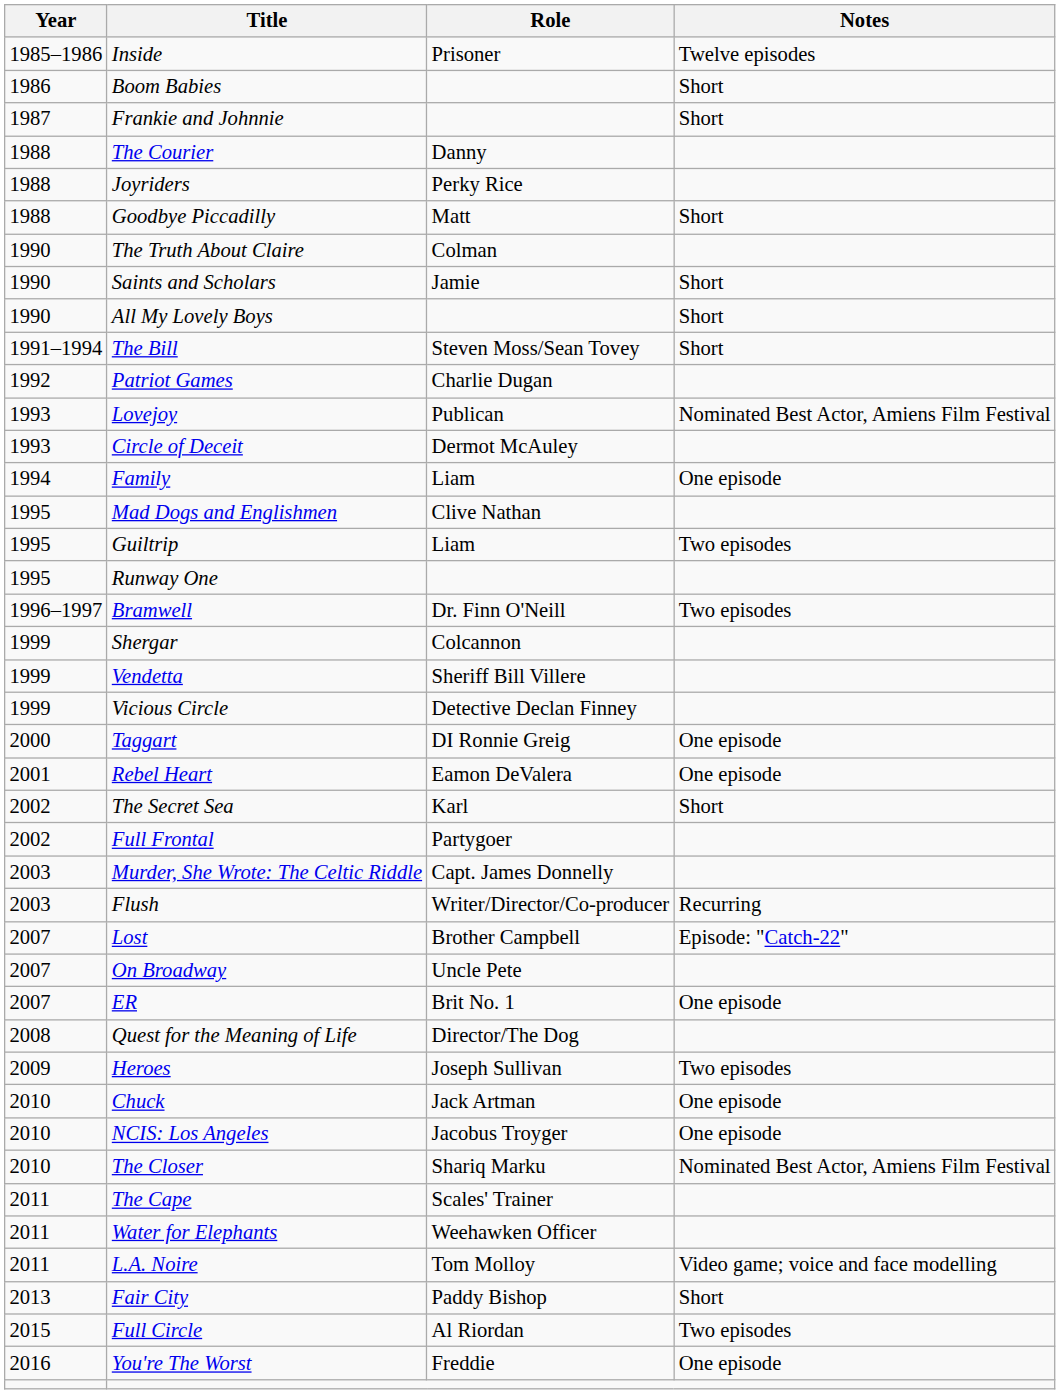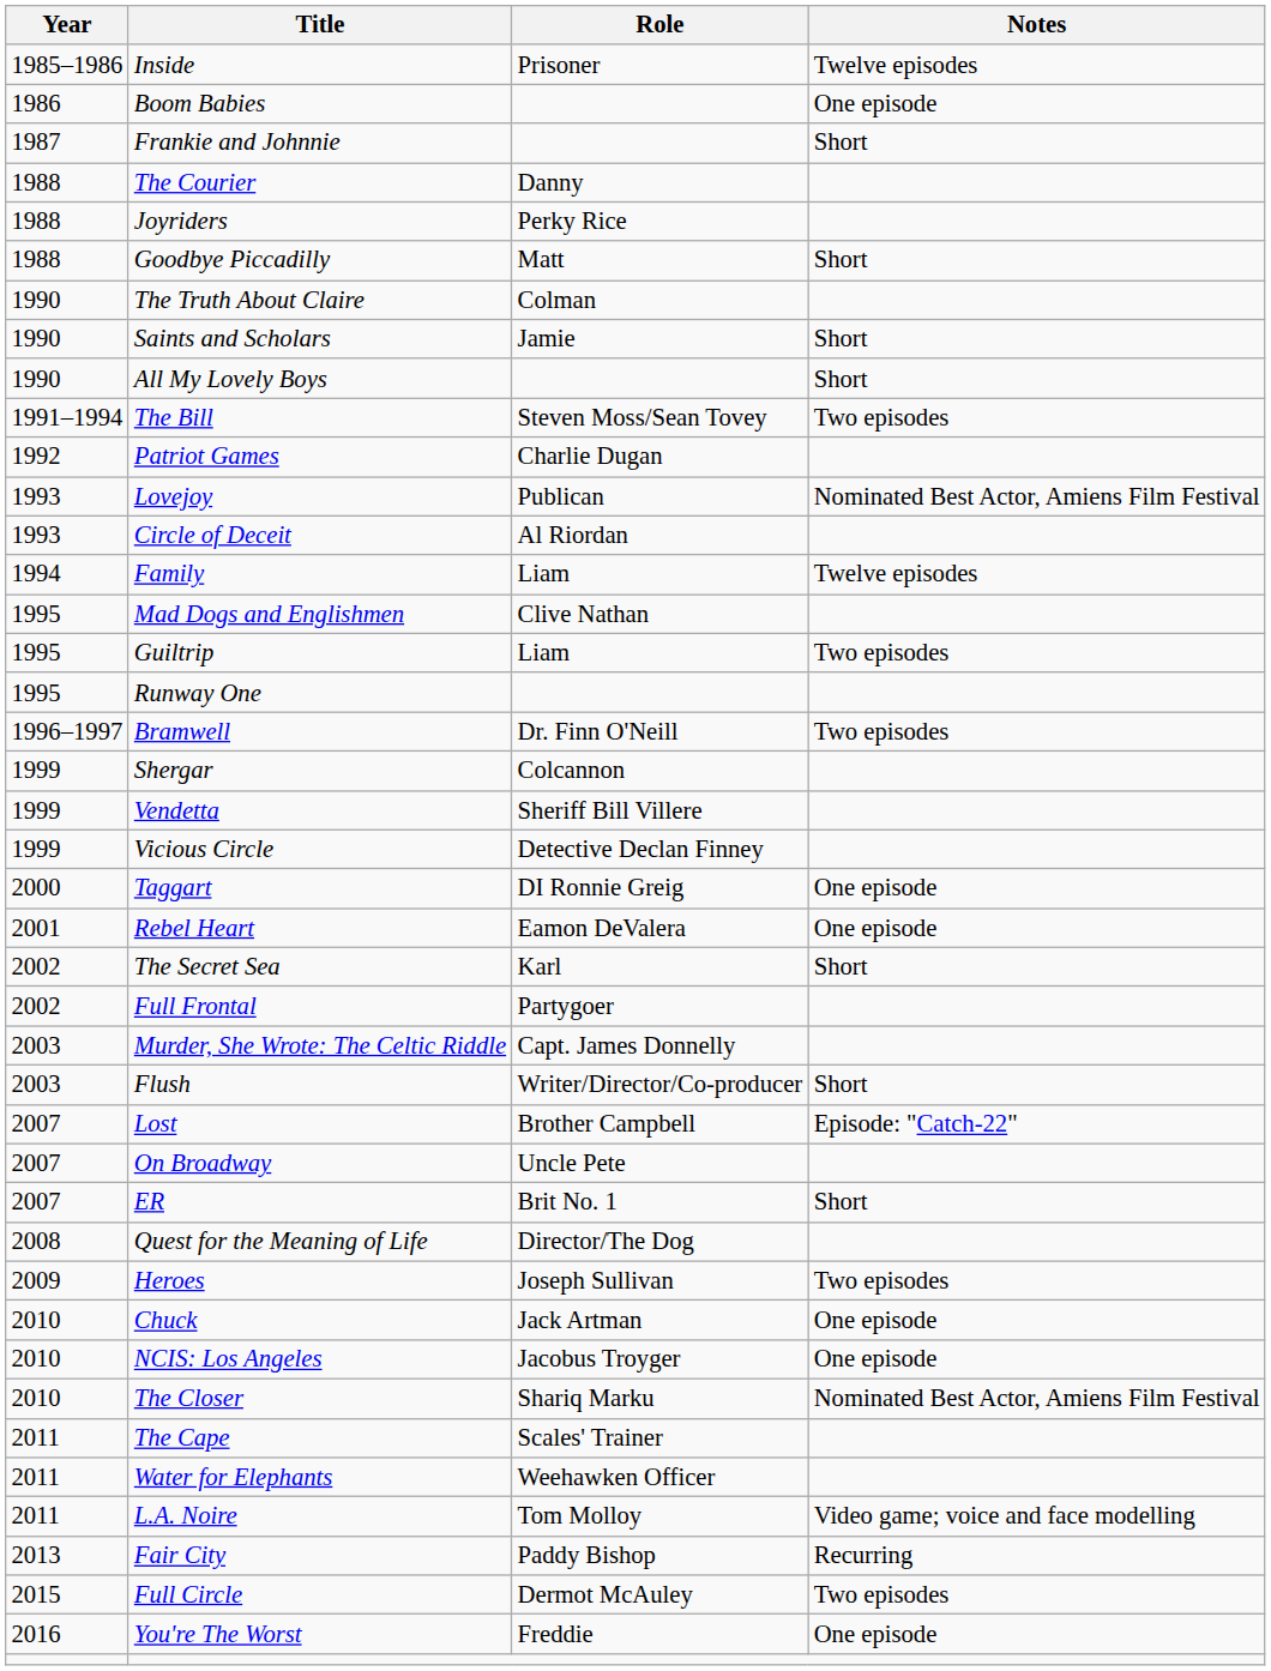 <table class="wikitable">
 <tr>
 <th>Year</th>
 <th>Title</th>
 <th>Role</th>
 <th class="unsortable">Notes</th>
 </tr>
 <tr>
 <td>1985–1986</td>
 <td><em>Inside</em></td>
 <td>Prisoner</td>
 <td>Twelve episodes</td>
 </tr>
 <tr>
 <td>1986</td>
 <td><em>Boom Babies</em></td>
 <td></td>
-<td>Short</td>
+<td>One episode</td>
 </tr>
 <tr>
 <td>1987</td>
 <td><em>Frankie and Johnnie</em></td>
 <td></td>
 <td>Short</td>
 </tr>
 <tr>
 <td>1988</td>
 <td><em><a href='#'>The Courier</a></em></td>
 <td>Danny</td>
 <td></td>
 </tr>
 <tr>
 <td>1988</td>
 <td><em>Joyriders</em></td>
 <td>Perky Rice</td>
 <td></td>
 </tr>
 <tr>
 <td>1988</td>
 <td><em>Goodbye Piccadilly</em></td>
 <td>Matt</td>
 <td>Short</td>
 </tr>
 <tr>
 <td>1990</td>
 <td><em>The Truth About Claire</em></td>
 <td>Colman</td>
 <td></td>
 </tr>
 <tr>
 <td>1990</td>
 <td><em>Saints and Scholars</em></td>
 <td>Jamie</td>
 <td>Short</td>
 </tr>
 <tr>
 <td>1990</td>
 <td><em>All My Lovely Boys</em></td>
 <td></td>
 <td>Short</td>
 </tr>
 <tr>
 <td>1991–1994</td>
 <td><em><a href='#'>The Bill</a></em></td>
 <td>Steven Moss/Sean Tovey</td>
-<td>Short</td>
+<td>Two episodes</td>
 </tr>
 <tr>
 <td>1992</td>
 <td><em><a href='#'>Patriot Games</a></em></td>
 <td>Charlie Dugan</td>
 <td></td>
 </tr>
 <tr>
 <td>1993</td>
 <td><em><a href='#'>Lovejoy</a></em></td>
 <td>Publican</td>
 <td>Nominated Best Actor, Amiens Film Festival</td>
 </tr>
 <tr>
 <td>1993</td>
 <td><em><a href='#'>Circle of Deceit</a></em></td>
-<td>Dermot McAuley</td>
+<td>Al Riordan</td>
 <td></td>
 </tr>
 <tr>
 <td>1994</td>
 <td><em><a href='#'>Family</a></em></td>
 <td>Liam</td>
-<td>One episode</td>
+<td>Twelve episodes</td>
 </tr>
 <tr>
 <td>1995</td>
 <td><em><a href='#'>Mad Dogs and Englishmen</a></em></td>
 <td>Clive Nathan</td>
 <td></td>
 </tr>
 <tr>
 <td>1995</td>
 <td><em>Guiltrip</em></td>
 <td>Liam</td>
 <td>Two episodes</td>
 </tr>
 <tr>
 <td>1995</td>
 <td><em>Runway One</em></td>
 <td></td>
 <td></td>
 </tr>
 <tr>
 <td>1996–1997</td>
 <td><em><a href='#'>Bramwell</a></em></td>
 <td>Dr. Finn O'Neill</td>
 <td>Two episodes</td>
 </tr>
 <tr>
 <td>1999</td>
 <td><em>Shergar</em></td>
 <td>Colcannon</td>
 <td></td>
 </tr>
 <tr>
 <td>1999</td>
 <td><em><a href='#'>Vendetta</a></em></td>
 <td>Sheriff Bill Villere</td>
 <td></td>
 </tr>
 <tr>
 <td>1999</td>
 <td><em>Vicious Circle</em></td>
 <td>Detective Declan Finney</td>
 <td></td>
 </tr>
 <tr>
 <td>2000</td>
 <td><em><a href='#'>Taggart</a></em></td>
 <td>DI Ronnie Greig</td>
 <td>One episode</td>
 </tr>
 <tr>
 <td>2001</td>
 <td><em><a href='#'>Rebel Heart</a></em></td>
 <td>Eamon DeValera</td>
 <td>One episode</td>
 </tr>
 <tr>
 <td>2002</td>
 <td><em>The Secret Sea</em></td>
 <td>Karl</td>
 <td>Short</td>
 </tr>
 <tr>
 <td>2002</td>
 <td><em><a href='#'>Full Frontal</a></em></td>
 <td>Partygoer</td>
 <td></td>
 </tr>
 <tr>
 <td>2003</td>
 <td><em><a href='#'>Murder, She Wrote: The Celtic Riddle</a></em></td>
 <td>Capt. James Donnelly</td>
 <td></td>
 </tr>
 <tr>
 <td>2003</td>
 <td><em>Flush</em></td>
 <td>Writer/Director/Co-producer</td>
-<td>Recurring</td>
+<td>Short</td>
 </tr>
 <tr>
 <td>2007</td>
 <td><em><a href='#'>Lost</a></em></td>
 <td>Brother Campbell</td>
 <td>Episode: "<a href='#'>Catch-22</a>"</td>
 </tr>
 <tr>
 <td>2007</td>
 <td><em><a href='#'>On Broadway</a></em></td>
 <td>Uncle Pete</td>
 <td></td>
 </tr>
 <tr>
 <td>2007</td>
 <td><em><a href='#'>ER</a></em></td>
 <td>Brit No. 1</td>
-<td>One episode</td>
+<td>Short</td>
 </tr>
 <tr>
 <td>2008</td>
 <td><em>Quest for the Meaning of Life</em></td>
 <td>Director/The Dog</td>
 <td></td>
 </tr>
 <tr>
 <td>2009</td>
 <td><em><a href='#'>Heroes</a></em></td>
 <td>Joseph Sullivan</td>
 <td>Two episodes</td>
 </tr>
 <tr>
 <td>2010</td>
 <td><em><a href='#'>Chuck</a></em></td>
 <td>Jack Artman</td>
 <td>One episode</td>
 </tr>
 <tr>
 <td>2010</td>
 <td><em><a href='#'>NCIS: Los Angeles</a></em></td>
 <td>Jacobus Troyger</td>
 <td>One episode</td>
 </tr>
 <tr>
 <td>2010</td>
 <td><em><a href='#'>The Closer</a></em></td>
 <td>Shariq Marku</td>
 <td>Nominated Best Actor, Amiens Film Festival</td>
 </tr>
 <tr>
 <td>2011</td>
 <td><em><a href='#'>The Cape</a></em></td>
 <td>Scales' Trainer</td>
 <td></td>
 </tr>
 <tr>
 <td>2011</td>
 <td><em><a href='#'>Water for Elephants</a></em></td>
 <td>Weehawken Officer</td>
 <td></td>
 </tr>
 <tr>
 <td>2011</td>
 <td><em><a href='#'>L.A. Noire</a></em></td>
 <td>Tom Molloy</td>
 <td>Video game; voice and face modelling</td>
 </tr>
 <tr>
 <td>2013</td>
 <td><em><a href='#'>Fair City</a></em></td>
 <td>Paddy Bishop</td>
-<td>Short</td>
+<td>Recurring</td>
 </tr>
 <tr>
 <td>2015</td>
 <td><em><a href='#'>Full Circle</a></em></td>
-<td>Al Riordan</td>
+<td>Dermot McAuley</td>
 <td>Two episodes</td>
 </tr>
 <tr>
 <td>2016</td>
 <td><em><a href='#'>You're The Worst</a></em></td>
 <td>Freddie</td>
 <td>One episode</td>
 </tr>
 <tr>
 <td></td>
 </tr>
 </table>
